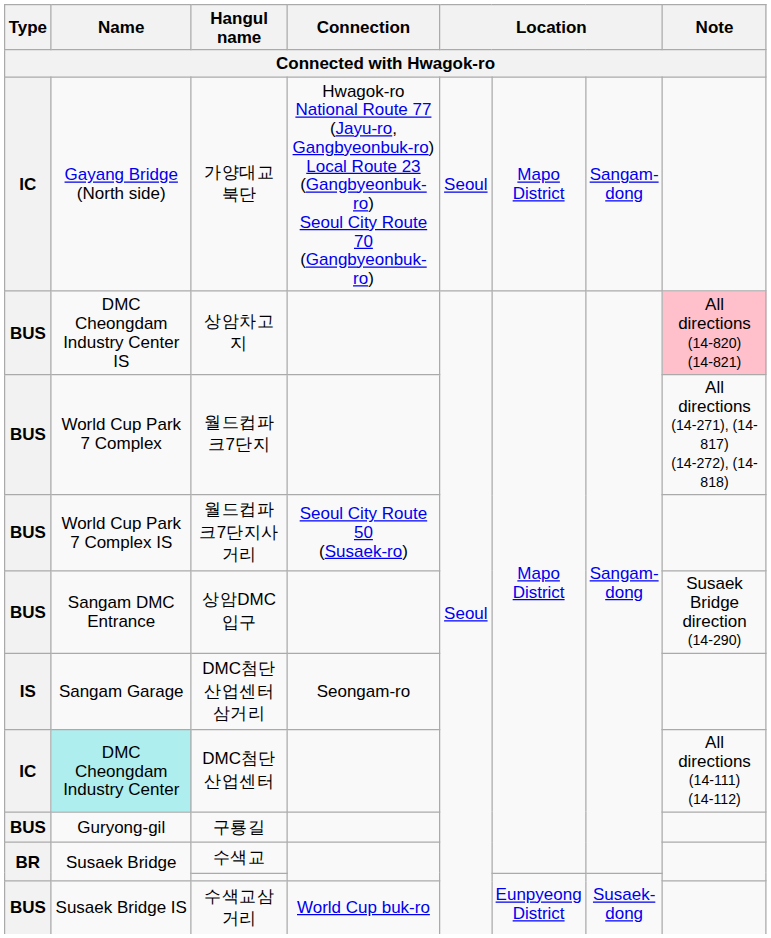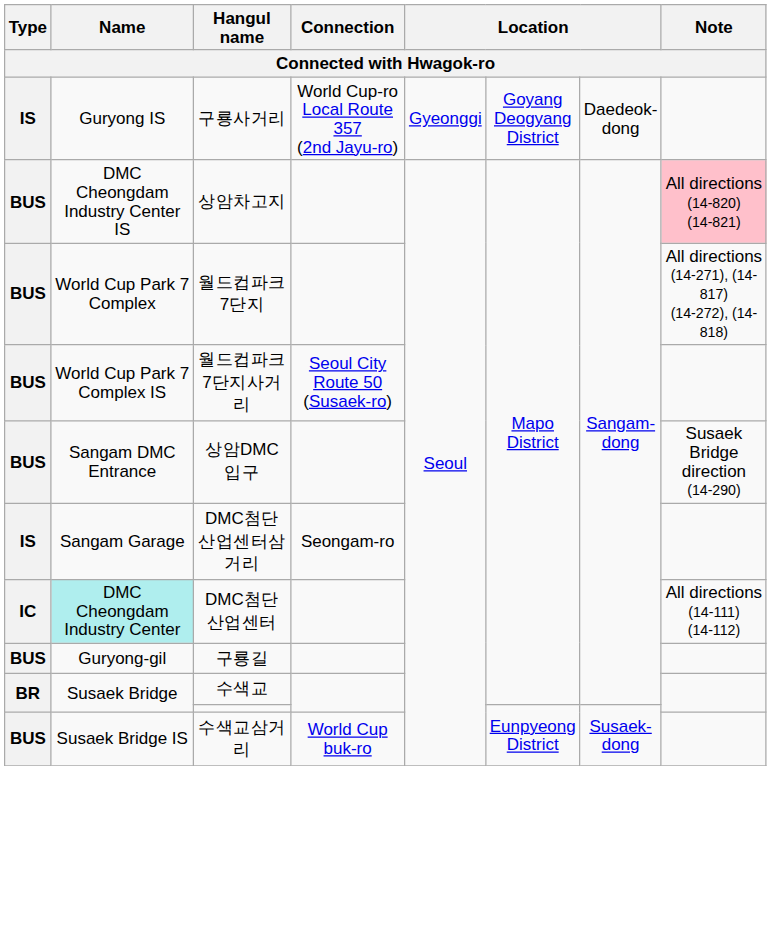 <table class="wikitable" style="font-size: 85%; text-align: center;">
 <tr>
 <th>Type</th>
 <th>Name </th>
 <th>Hangul name</th>
 <th>Connection</th>
 <th colspan="3">Location</th>
 <th>Note</th>
 </tr>
 <tr>
 <th colspan="8">Connected with Hwagok-ro</th>
 </tr>
 <tr>
-<th>IC</th>
-<td><a href='#'>Gayang Bridge</a> (North side)</td>
-<td>가양대교북단</td>
-<td>Hwagok-ro<br><a href='#'>National Route 77</a><br>(<a href='#'>Jayu-ro</a>, <a href='#'>Gangbyeonbuk-ro</a>)<br><a href='#'>Local Route 23</a><br>(<a href='#'>Gangbyeonbuk-ro</a>)<br><a href='#'>Seoul City Route 70</a><br>(<a href='#'>Gangbyeonbuk-ro</a>)</td>
-<td><a href='#'>Seoul</a></td>
-<td><a href='#'>Mapo District</a></td>
-<td><a href='#'>Sangam-dong</a></td>
+<th>IS</th>
+<td>Guryong IS</td>
+<td>구룡사거리</td>
+<td>World Cup-ro<br><a href='#'>Local Route 357</a><br>(<a href='#'>2nd Jayu-ro</a>)</td>
+<td style="width: 1.2em;"><a href='#'>Gyeonggi</a></td>
+<td style="width: 1.2em;"><a href='#'>Goyang</a> <a href='#'>Deogyang District</a></td>
+<td style="width: 1.2em;">Daedeok-dong</td>
 <td></td>
 </tr>
 <tr>
 <th>BUS</th>
 <td>DMC Cheongdam Industry Center IS</td>
 <td>상암차고지</td>
 <td></td>
 <td style="width: 1.2em;" rowspan="10"><a href='#'>Seoul</a></td>
 <td style="width: 1.2em;" rowspan="8"><a href='#'>Mapo District</a></td>
 <td style="width: 1.2em;" rowspan="8"><a href='#'>Sangam-dong</a></td>
 <td style="background: pink;">All directions<br><small>(14-820)<br>(14-821)</small></td>
 </tr>
 <tr>
 <th>BUS</th>
 <td>World Cup Park 7 Complex</td>
 <td>월드컵파크7단지</td>
 <td></td>
 <td>All directions<br><small>(14-271), (14-817)<br>(14-272), (14-818)</small></td>
 </tr>
 <tr>
 <th>BUS</th>
 <td>World Cup Park 7 Complex IS</td>
 <td>월드컵파크7단지사거리</td>
 <td><a href='#'>Seoul City Route 50</a><br>(<a href='#'>Susaek-ro</a>)</td>
 <td></td>
 </tr>
 <tr>
 <th>BUS</th>
 <td>Sangam DMC Entrance</td>
 <td>상암DMC입구</td>
 <td></td>
 <td>Susaek Bridge direction<br><small>(14-290)</small></td>
 </tr>
 <tr>
 <th>IS</th>
 <td>Sangam Garage</td>
 <td>DMC첨단산업센터삼거리</td>
 <td>Seongam-ro</td>
 <td></td>
 </tr>
 <tr>
 <th>IC</th>
 <td style="background: paleturquoise;">DMC Cheongdam Industry Center</td>
 <td>DMC첨단산업센터</td>
 <td></td>
 <td>All directions<br><small>(14-111)<br>(14-112)</small></td>
 </tr>
 <tr>
 <th>BUS</th>
 <td>Guryong-gil</td>
 <td>구룡길</td>
 <td></td>
 <td></td>
 </tr>
 <tr>
 <th rowspan="2">BR</th>
 <td rowspan="2">Susaek Bridge</td>
 <td rowspan=>수색교</td>
 <td rowspan="2"></td>
 <td rowspan="2"></td>
 </tr>
 <tr>
 <td></td>
 <td style="width: 1.2em;" rowspan="2"><a href='#'>Eunpyeong District</a></td>
 <td style="width: 1.2em;" rowspan="2"><a href='#'>Susaek-dong</a></td>
 </tr>
 <tr>
 <th>BUS</th>
 <td>Susaek Bridge IS</td>
 <td>수색교삼거리</td>
 <td><a href='#'>World Cup buk-ro</a></td>
 <td></td>
 </tr>
 </table>
